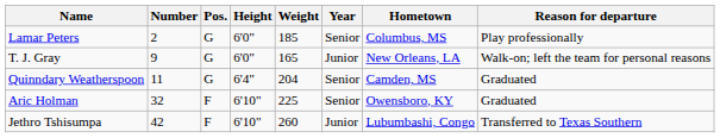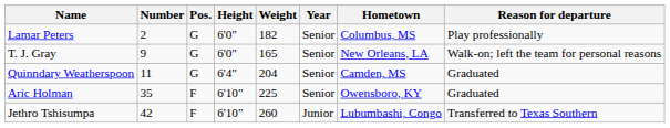 <table class="wikitable sortable" border="1">
 <tr>
 <th>Name</th>
 <th>Number</th>
 <th>Pos.</th>
 <th>Height</th>
 <th>Weight</th>
 <th>Year</th>
 <th>Hometown</th>
 <th class="unsortable">Reason for departure</th>
 </tr>
 <tr>
 <td><a href='#'>Lamar Peters</a></td>
 <td>2</td>
 <td>G</td>
 <td>6'0"</td>
-<td>185</td>
+<td>182</td>
 <td>Senior</td>
 <td><a href='#'>Columbus, MS</a></td>
 <td>Play professionally</td>
 </tr>
 <tr>
 <td>T. J. Gray</td>
 <td>9</td>
 <td>G</td>
 <td>6'0"</td>
 <td>165</td>
-<td>Junior</td>
+<td>Senior</td>
 <td><a href='#'>New Orleans, LA</a></td>
 <td>Walk-on; left the team for personal reasons</td>
 </tr>
 <tr>
 <td><a href='#'>Quinndary Weatherspoon</a></td>
 <td>11</td>
 <td>G</td>
 <td>6'4"</td>
 <td>204</td>
 <td>Senior</td>
 <td><a href='#'>Camden, MS</a></td>
 <td>Graduated</td>
 </tr>
 <tr>
 <td><a href='#'>Aric Holman</a></td>
-<td>32</td>
+<td>35</td>
 <td>F</td>
 <td>6'10"</td>
 <td>225</td>
 <td>Senior</td>
 <td><a href='#'>Owensboro, KY</a></td>
 <td>Graduated</td>
 </tr>
 <tr>
 <td>Jethro Tshisumpa</td>
 <td>42</td>
 <td>F</td>
 <td>6'10"</td>
 <td>260</td>
 <td>Junior</td>
 <td><a href='#'>Lubumbashi, Congo</a></td>
 <td>Transferred to <a href='#'>Texas Southern</a></td>
 </tr>
 </table>
